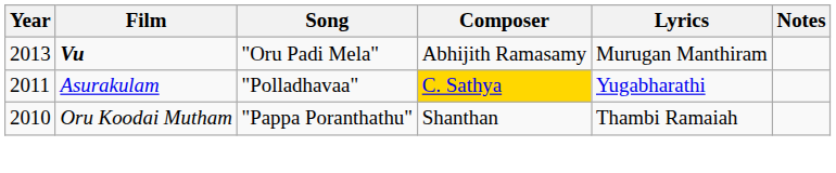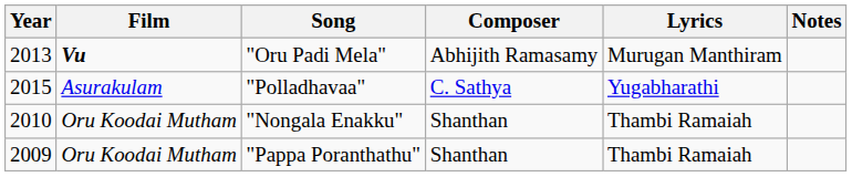 <table class="wikitable sortable">
 <tr style="background:#ccc; text-align:center;">
 <th>Year</th>
 <th>Film</th>
 <th>Song</th>
 <th>Composer</th>
 <th>Lyrics</th>
 <th>Notes</th>
 </tr>
 <tr>
 <td>2013</td>
 <td><strong><em>Vu</em></strong></td>
 <td>"Oru Padi Mela"</td>
 <td>Abhijith Ramasamy</td>
 <td>Murugan Manthiram</td>
 <td></td>
 </tr>
 <tr>
-<td>2011</td>
+<td>2015</td>
 <td><em><a href='#'>Asurakulam</a></em></td>
 <td>"Polladhavaa"</td>
-<td style="background: gold;"><a href='#'>C. Sathya</a></td>
+<td><a href='#'>C. Sathya</a></td>
 <td><a href='#'>Yugabharathi</a></td>
 <td></td>
 </tr>
 <tr>
 <td>2010</td>
+<td><em>Oru Koodai Mutham</em></td>
+<td>"Nongala Enakku"</td>
+<td>Shanthan</td>
+<td>Thambi Ramaiah</td>
+<td></td>
+</tr>
+<tr>
+<td>2009</td>
 <td><em>Oru Koodai Mutham</em></td>
 <td>"Pappa Poranthathu"</td>
 <td>Shanthan</td>
 <td>Thambi Ramaiah</td>
 <td></td>
 </tr>
 </table>
